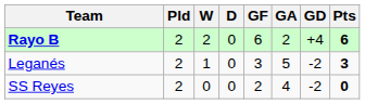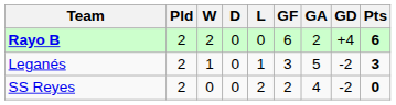 <table class="wikitable" style="text-align: center;">
 <tr>
 <th width=165>Team</th>
 <th width=20>Pld</th>
 <th width=20>W</th>
 <th width=20>D</th>
+<th width=20>L</th>
 <th width=20>GF</th>
 <th width=20>GA</th>
 <th width=20>GD</th>
 <th width=20>Pts</th>
 </tr>
 <tr bgcolor=#ccffcc>
 <td align=left><strong><a href='#'>Rayo B</a></strong></td>
 <td>2</td>
 <td>2</td>
+<td>0</td>
 <td>0</td>
 <td>6</td>
 <td>2</td>
 <td>+4</td>
 <td><strong>6</strong></td>
 </tr>
 <tr>
 <td align=left><a href='#'>Leganés</a></td>
 <td>2</td>
 <td>1</td>
 <td>0</td>
+<td>1</td>
 <td>3</td>
 <td>5</td>
 <td>-2</td>
 <td><strong>3</strong></td>
 </tr>
 <tr>
 <td align=left><a href='#'>SS Reyes</a></td>
 <td>2</td>
 <td>0</td>
 <td>0</td>
 <td>2</td>
+<td>2</td>
 <td>4</td>
 <td>-2</td>
 <td><strong>0</strong></td>
 </tr>
 </table>
